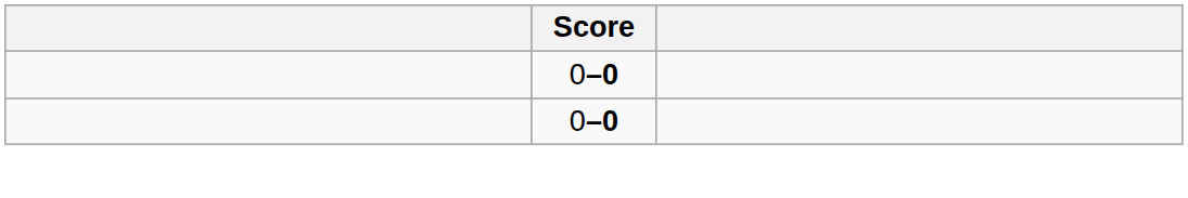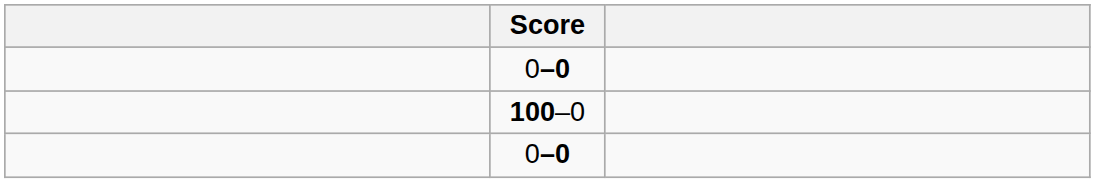 <table class="wikitable" style="text-align: center;">
 <tr>
 <th width=280></th>
 <th width=60>Score</th>
 <th width=280></th>
 </tr>
 <tr>
 <td align=left><strong></td>
 <td></strong>0<strong>–0</td>
 <td align=left></td>
 </tr>
 <tr>
+<td align=left></strong></td>
+<td><strong>100</strong>–0</td>
+<td align=left></td>
+</tr>
+<tr>
 <td align=left><strong></td>
 <td></strong>0<strong>–0</td>
 <td align=left></td>
 </tr>
 </table>
